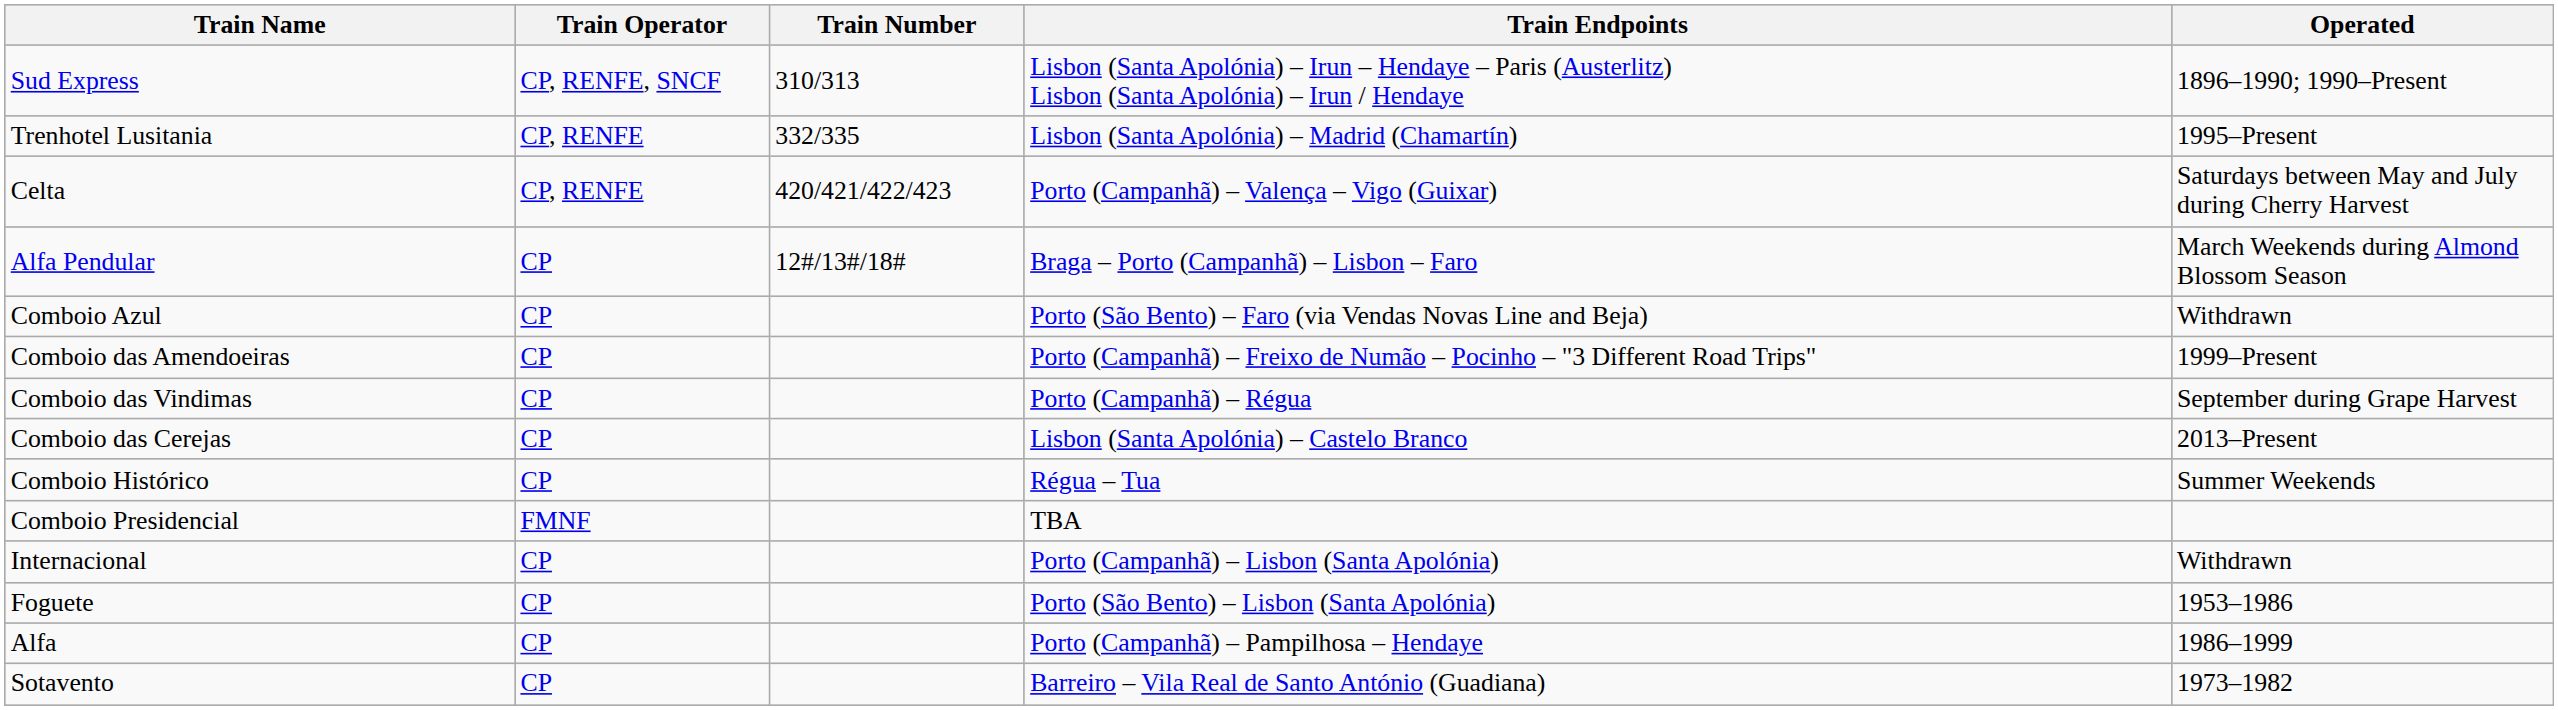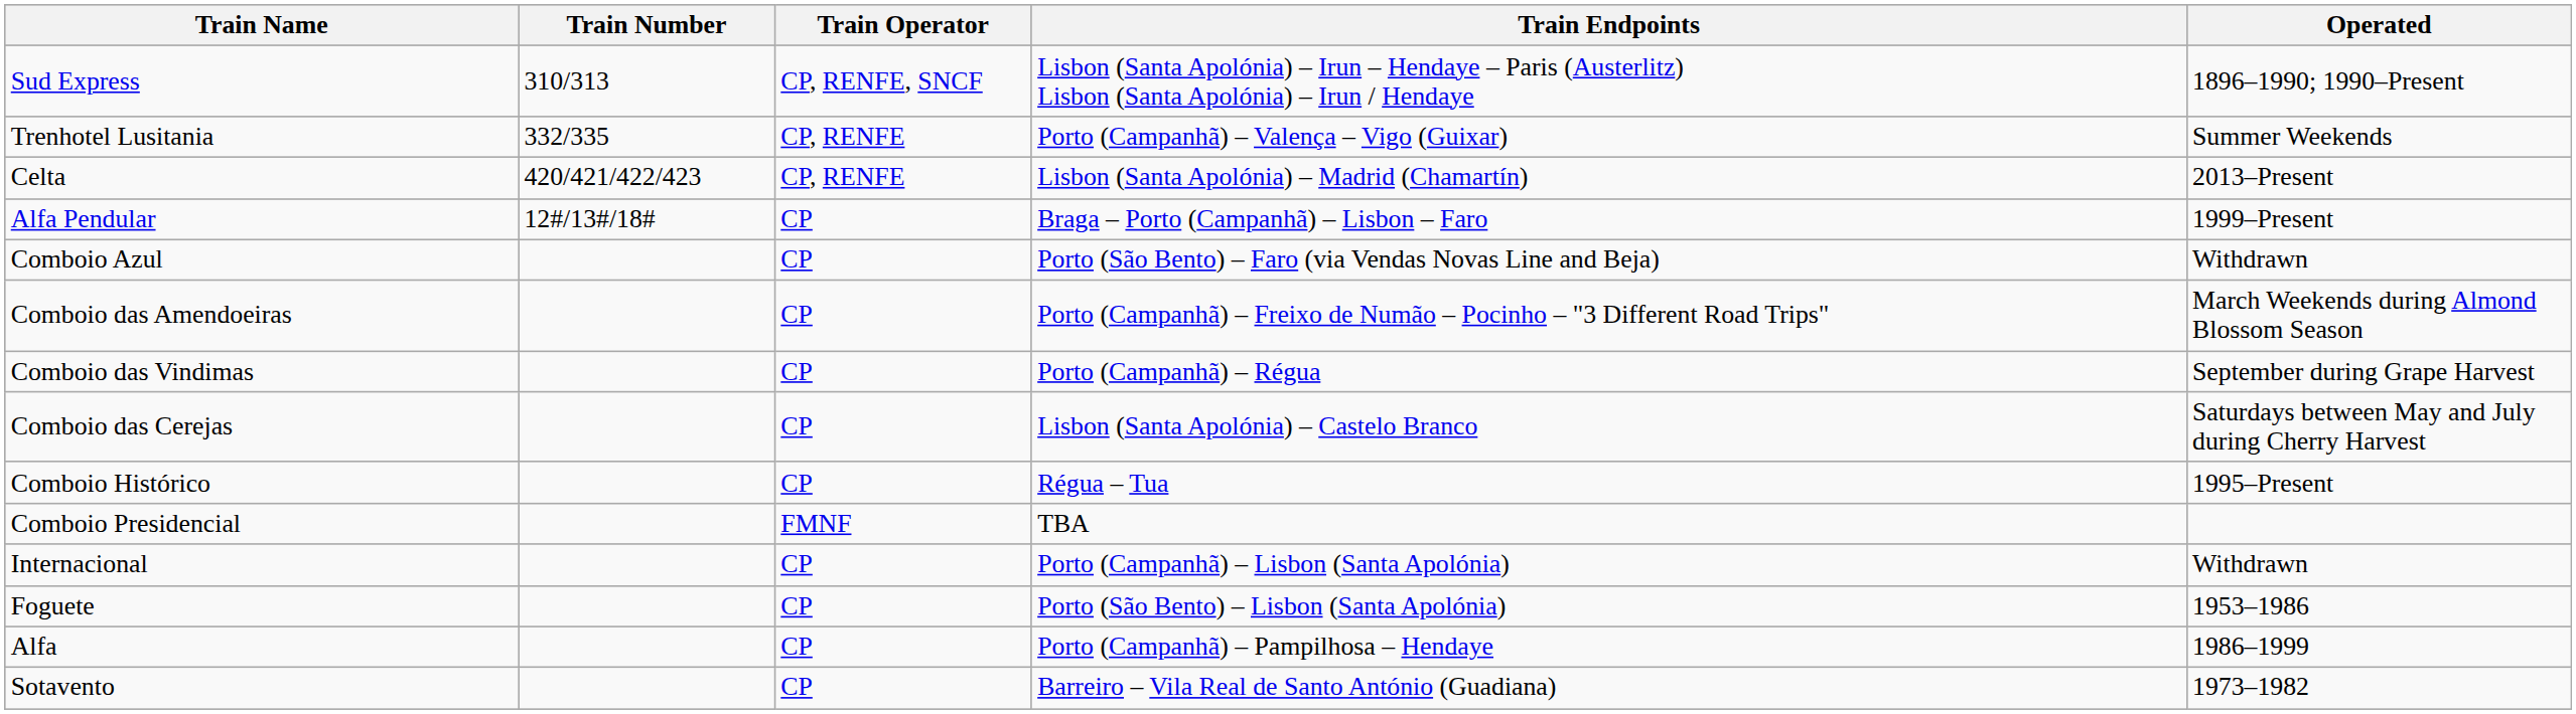 <table class="wikitable" width="100%">
 <tr>
 <th width="20%">Train Name</th>
+<th width="10%">Train Number</th>
 <th width="10%">Train Operator</th>
-<th width="10%">Train Number</th>
 <th width="45%">Train Endpoints</th>
 <th width="15%">Operated</th>
 </tr>
 <tr>
 <td><a href='#'>Sud Express</a></td>
+<td>310/313</td>
 <td><a href='#'>CP</a>, <a href='#'>RENFE</a>, <a href='#'>SNCF</a></td>
-<td>310/313</td>
 <td><a href='#'>Lisbon</a> (<a href='#'>Santa Apolónia</a>) – <a href='#'>Irun</a> – <a href='#'>Hendaye</a> – Paris (<a href='#'>Austerlitz</a>)<br><a href='#'>Lisbon</a> (<a href='#'>Santa Apolónia</a>) – <a href='#'>Irun</a> / <a href='#'>Hendaye</a></td>
 <td>1896–1990; 1990–Present</td>
 </tr>
 <tr>
 <td>Trenhotel Lusitania</td>
+<td>332/335</td>
 <td><a href='#'>CP</a>, <a href='#'>RENFE</a></td>
-<td>332/335</td>
-<td><a href='#'>Lisbon</a> (<a href='#'>Santa Apolónia</a>) – <a href='#'>Madrid</a> (<a href='#'>Chamartín</a>)</td>
-<td>1995–Present</td>
+<td><a href='#'>Porto</a> (<a href='#'>Campanhã</a>) – <a href='#'>Valença</a> – <a href='#'>Vigo</a> (<a href='#'>Guixar</a>)</td>
+<td>Summer Weekends</td>
 </tr>
 <tr>
 <td>Celta</td>
+<td>420/421/422/423</td>
 <td><a href='#'>CP</a>, <a href='#'>RENFE</a></td>
-<td>420/421/422/423</td>
-<td><a href='#'>Porto</a> (<a href='#'>Campanhã</a>) – <a href='#'>Valença</a> – <a href='#'>Vigo</a> (<a href='#'>Guixar</a>)</td>
-<td>Saturdays between May and July during Cherry Harvest</td>
+<td><a href='#'>Lisbon</a> (<a href='#'>Santa Apolónia</a>) – <a href='#'>Madrid</a> (<a href='#'>Chamartín</a>)</td>
+<td>2013–Present</td>
 </tr>
 <tr>
 <td><a href='#'>Alfa Pendular</a></td>
+<td>12#/13#/18#</td>
 <td><a href='#'>CP</a></td>
-<td>12#/13#/18#</td>
 <td><a href='#'>Braga</a> – <a href='#'>Porto</a> (<a href='#'>Campanhã</a>) – <a href='#'>Lisbon</a> – <a href='#'>Faro</a></td>
-<td>March Weekends during <a href='#'>Almond</a> Blossom Season</td>
+<td>1999–Present</td>
 </tr>
 <tr>
 <td>Comboio Azul</td>
+<td></td>
 <td><a href='#'>CP</a></td>
-<td></td>
 <td><a href='#'>Porto</a> (<a href='#'>São Bento</a>) – <a href='#'>Faro</a> (via Vendas Novas Line and Beja)</td>
 <td>Withdrawn</td>
 </tr>
 <tr>
 <td>Comboio das Amendoeiras</td>
+<td></td>
 <td><a href='#'>CP</a></td>
-<td></td>
 <td><a href='#'>Porto</a> (<a href='#'>Campanhã</a>) – <a href='#'>Freixo de Numão</a> – <a href='#'>Pocinho</a>  – "3 Different Road Trips"</td>
-<td>1999–Present</td>
+<td>March Weekends during <a href='#'>Almond</a> Blossom Season</td>
 </tr>
 <tr>
 <td>Comboio das Vindimas</td>
+<td></td>
 <td><a href='#'>CP</a></td>
-<td></td>
 <td><a href='#'>Porto</a> (<a href='#'>Campanhã</a>) – <a href='#'>Régua</a></td>
 <td>September during Grape Harvest</td>
 </tr>
 <tr>
 <td>Comboio das Cerejas</td>
+<td></td>
 <td><a href='#'>CP</a></td>
-<td></td>
 <td><a href='#'>Lisbon</a> (<a href='#'>Santa Apolónia</a>) – <a href='#'>Castelo Branco</a></td>
-<td>2013–Present</td>
+<td>Saturdays between May and July during Cherry Harvest</td>
 </tr>
 <tr>
 <td>Comboio Histórico</td>
+<td></td>
 <td><a href='#'>CP</a></td>
-<td></td>
 <td><a href='#'>Régua</a> – <a href='#'>Tua</a></td>
-<td>Summer Weekends</td>
+<td>1995–Present</td>
 </tr>
 <tr>
 <td>Comboio Presidencial</td>
+<td></td>
 <td><a href='#'>FMNF</a></td>
-<td></td>
 <td>TBA</td>
 <td></td>
 </tr>
 <tr>
 <td>Internacional</td>
+<td></td>
 <td><a href='#'>CP</a></td>
-<td></td>
 <td><a href='#'>Porto</a> (<a href='#'>Campanhã</a>) – <a href='#'>Lisbon</a> (<a href='#'>Santa Apolónia</a>)</td>
 <td>Withdrawn</td>
 </tr>
 <tr>
 <td>Foguete</td>
+<td></td>
 <td><a href='#'>CP</a></td>
-<td></td>
 <td><a href='#'>Porto</a> (<a href='#'>São Bento</a>) – <a href='#'>Lisbon</a> (<a href='#'>Santa Apolónia</a>)</td>
 <td>1953–1986</td>
 </tr>
 <tr>
 <td>Alfa</td>
+<td></td>
 <td><a href='#'>CP</a></td>
-<td></td>
 <td><a href='#'>Porto</a> (<a href='#'>Campanhã</a>) – Pampilhosa – <a href='#'>Hendaye</a></td>
 <td>1986–1999</td>
 </tr>
 <tr>
 <td>Sotavento</td>
+<td></td>
 <td><a href='#'>CP</a></td>
-<td></td>
 <td><a href='#'>Barreiro</a> – <a href='#'>Vila Real de Santo António</a> (Guadiana)</td>
 <td>1973–1982</td>
 </tr>
 </table>
